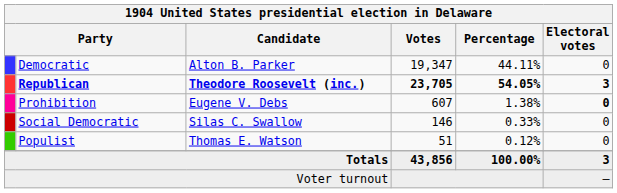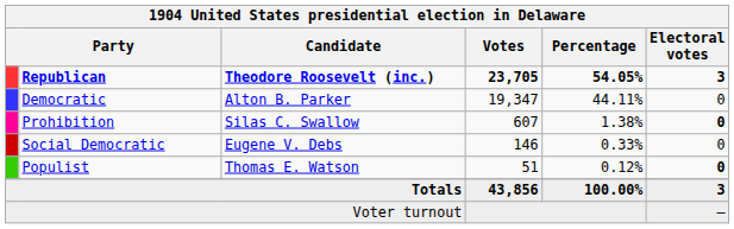 <table class="wikitable" style="font-size: 95%;">
 <tr>
 <th colspan="6">1904 United States presidential election in Delaware</th>
 </tr>
 <tr>
 <th colspan="2" style="width: 15em">Party</th>
 <th style="width: 17em">Candidate</th>
 <th style="width: 5em">Votes</th>
 <th style="width: 7em">Percentage</th>
 <th style="width: 5em">Electoral votes</th>
 </tr>
 <tr>
+<th style="background-color:#FF3333; width: 3px"></th>
+<td style="width: 130px"><strong><a href='#'>Republican</a></strong></td>
+<td><strong><a href='#'>Theodore Roosevelt</a> (<a href='#'>inc.</a>)</strong></td>
+<td align="right"><strong>23,705</strong></td>
+<td align="right"><strong>54.05%</strong></td>
+<td align="right"><strong>3</strong></td>
+</tr>
+<tr>
 <th style="background-color:#3333FF; width: 3px"></th>
 <td style="width: 130px"><a href='#'>Democratic</a></td>
 <td><a href='#'>Alton B. Parker</a></td>
 <td align="right">19,347</td>
 <td align="right">44.11%</td>
 <td align="right">0</td>
 </tr>
 <tr>
-<th style="background-color:#FF3333; width: 3px"></th>
-<td style="width: 130px"><strong><a href='#'>Republican</a></strong></td>
-<td><strong><a href='#'>Theodore Roosevelt</a> (<a href='#'>inc.</a>)</strong></td>
-<td align="right"><strong>23,705</strong></td>
-<td align="right"><strong>54.05%</strong></td>
-<td align="right"><strong>3</strong></td>
-</tr>
-<tr>
 <th style="background-color:#f09; width: 3px"></th>
 <td style="width: 130px"><a href='#'>Prohibition</a></td>
-<td><a href='#'>Eugene V. Debs</a></td>
+<td><a href='#'>Silas C. Swallow</a></td>
 <td align="right">607</td>
 <td align="right">1.38%</td>
 <td align="right"><strong>0</strong></td>
 </tr>
 <tr>
 <th style="background-color:#c00; width: 3px"></th>
 <td style="width: 130px"><a href='#'>Social Democratic</a></td>
-<td><a href='#'>Silas C. Swallow</a></td>
+<td><a href='#'>Eugene V. Debs</a></td>
 <td align="right">146</td>
 <td align="right">0.33%</td>
 <td align="right">0</td>
 </tr>
 <tr>
 <th style="background-color:#3c0; width: 3px"></th>
 <td style="width: 130px"><a href='#'>Populist</a></td>
 <td><a href='#'>Thomas E. Watson</a></td>
 <td align="right">51</td>
 <td align="right">0.12%</td>
-<td align="right">0</td>
+<td align="right"><strong>0</strong></td>
 </tr>
 <tr>
 </tr>
 <tr bgcolor="#EEEEEE">
 <td colspan="3" align="right"><strong>Totals</strong></td>
 <td align="right"><strong>43,856</strong></td>
 <td align="right"><strong>100.00%</strong></td>
 <td align="right"><strong>3</strong></td>
 </tr>
 <tr bgcolor="#EEEEEE">
 <td colspan="3" align="right">Voter turnout</td>
 <td colspan="2" align="right"></td>
 <td align="right">—</td>
 </tr>
 </table>
